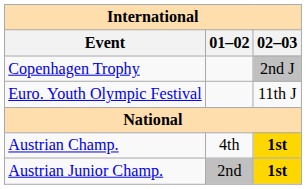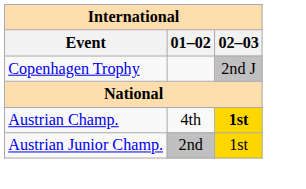 <table class="wikitable" style="text-align:center">
 <tr>
 <th colspan="3" style="background-color: #ffdead; " align="center">International</th>
 </tr>
 <tr>
 <th>Event</th>
 <th>01–02</th>
 <th>02–03</th>
 </tr>
 <tr>
 <td align=left><a href='#'>Copenhagen Trophy</a></td>
 <td></td>
 <td bgcolor="silver">2nd J</td>
 </tr>
 <tr>
-<td align=left><a href='#'>Euro. Youth Olympic Festival</a></td>
-<td></td>
-<td>11th J</td>
-</tr>
-<tr>
 <th colspan="3" style="background-color: #ffdead; " align="center">National</th>
 </tr>
 <tr>
 <td align=left><a href='#'>Austrian Champ.</a></td>
 <td>4th</td>
 <td bgcolor=gold><strong>1st</strong></td>
 </tr>
 <tr>
 <td align=left><a href='#'>Austrian Junior Champ.</a></td>
 <td bgcolor="silver">2nd</td>
-<td bgcolor=gold><strong>1st</strong></td>
+<td bgcolor=gold>1st</td>
 </tr>
 </table>
